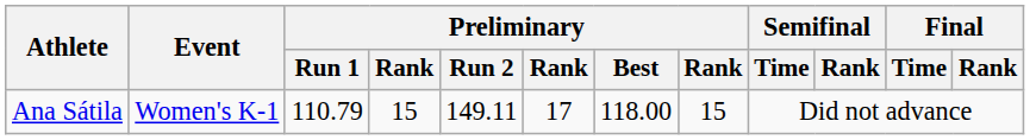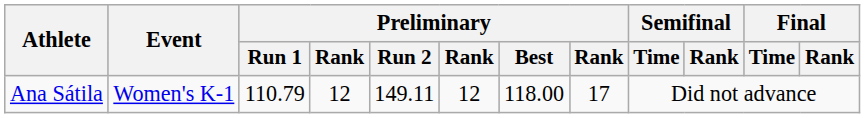 <table class="wikitable" style="font-size:90%">
 <tr>
 <th rowspan=2>Athlete</th>
 <th rowspan=2>Event</th>
 <th colspan=6>Preliminary</th>
 <th colspan=2>Semifinal</th>
 <th colspan=2>Final</th>
 </tr>
 <tr style="font-size:95%">
 <th>Run 1</th>
 <th>Rank</th>
 <th>Run 2</th>
 <th>Rank</th>
 <th>Best</th>
 <th>Rank</th>
 <th>Time</th>
 <th>Rank</th>
 <th>Time</th>
 <th>Rank</th>
 </tr>
 <tr align=center>
 <td align=left><a href='#'>Ana Sátila</a></td>
 <td align=left><a href='#'>Women's K-1</a></td>
 <td>110.79</td>
-<td>15</td>
+<td>12</td>
 <td>149.11</td>
+<td>12</td>
+<td>118.00</td>
 <td>17</td>
-<td>118.00</td>
-<td>15</td>
 <td colspan=4>Did not advance</td>
 </tr>
 </table>
